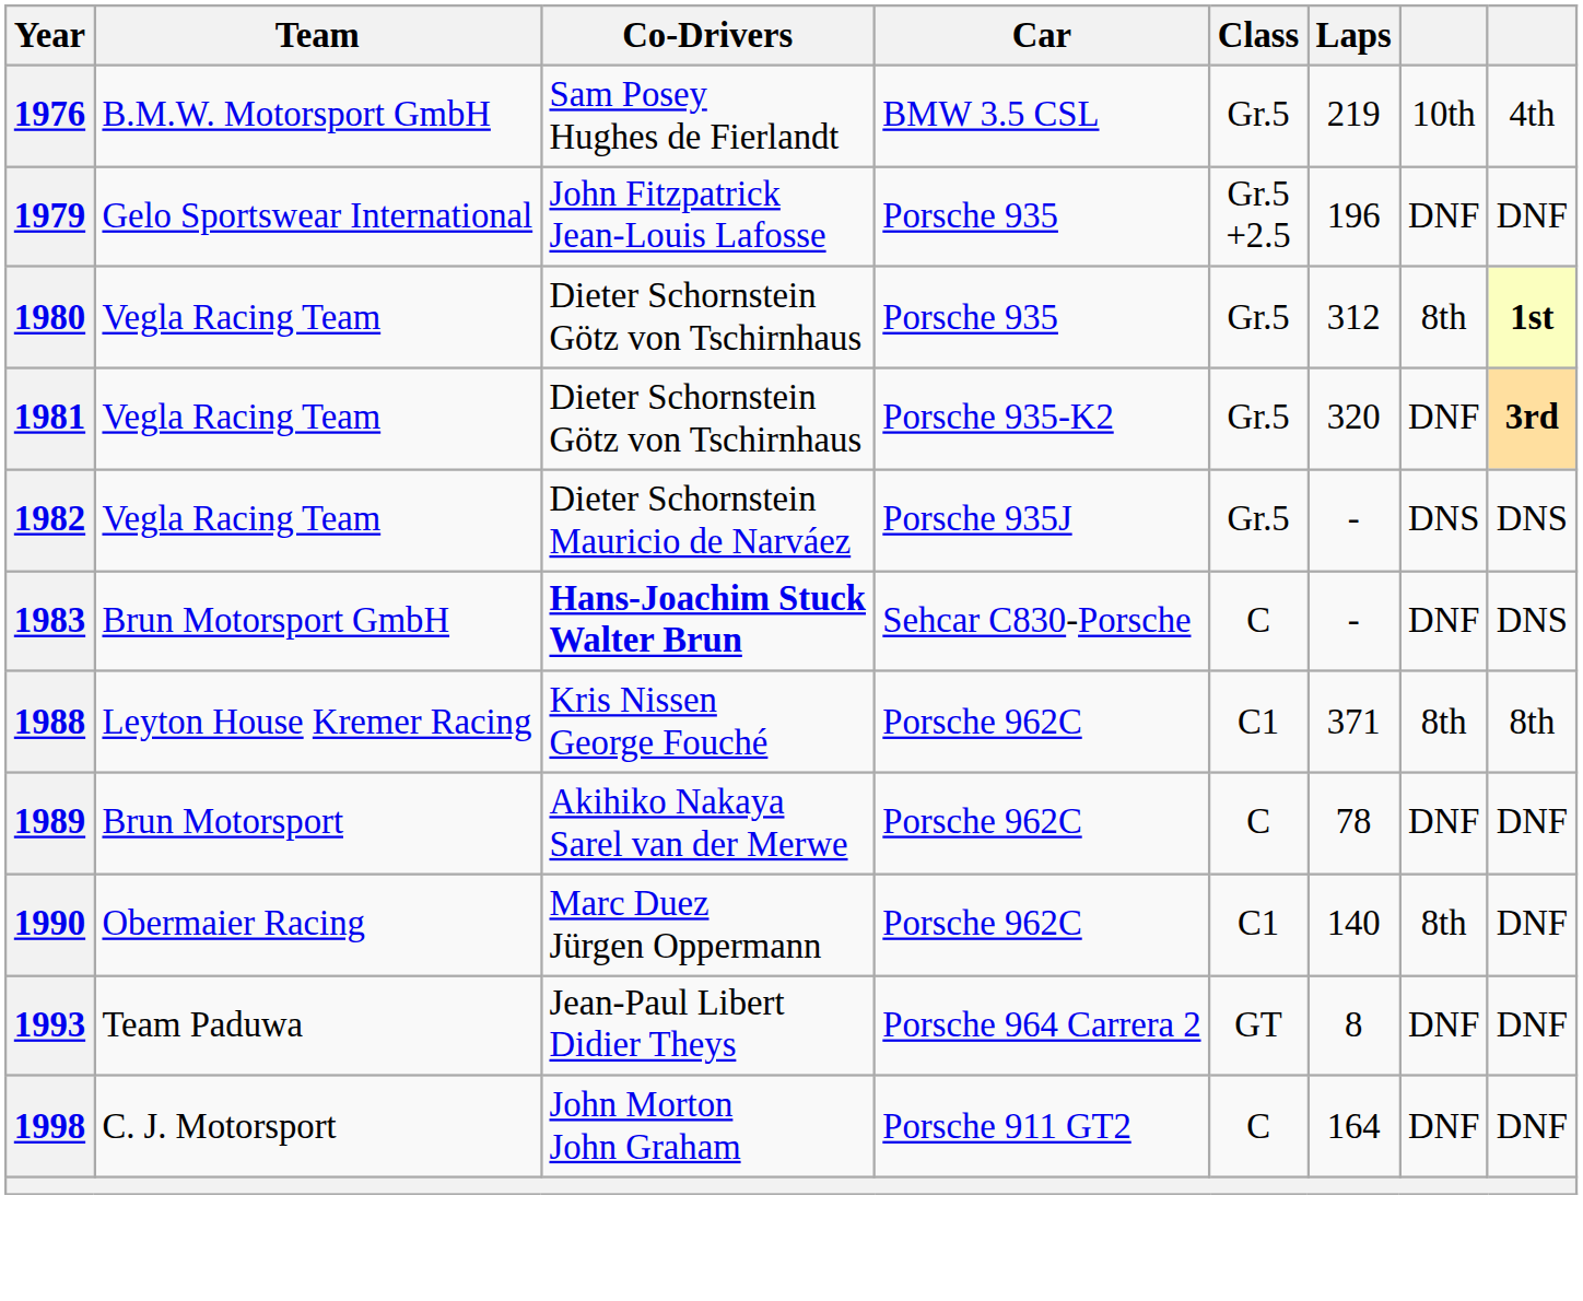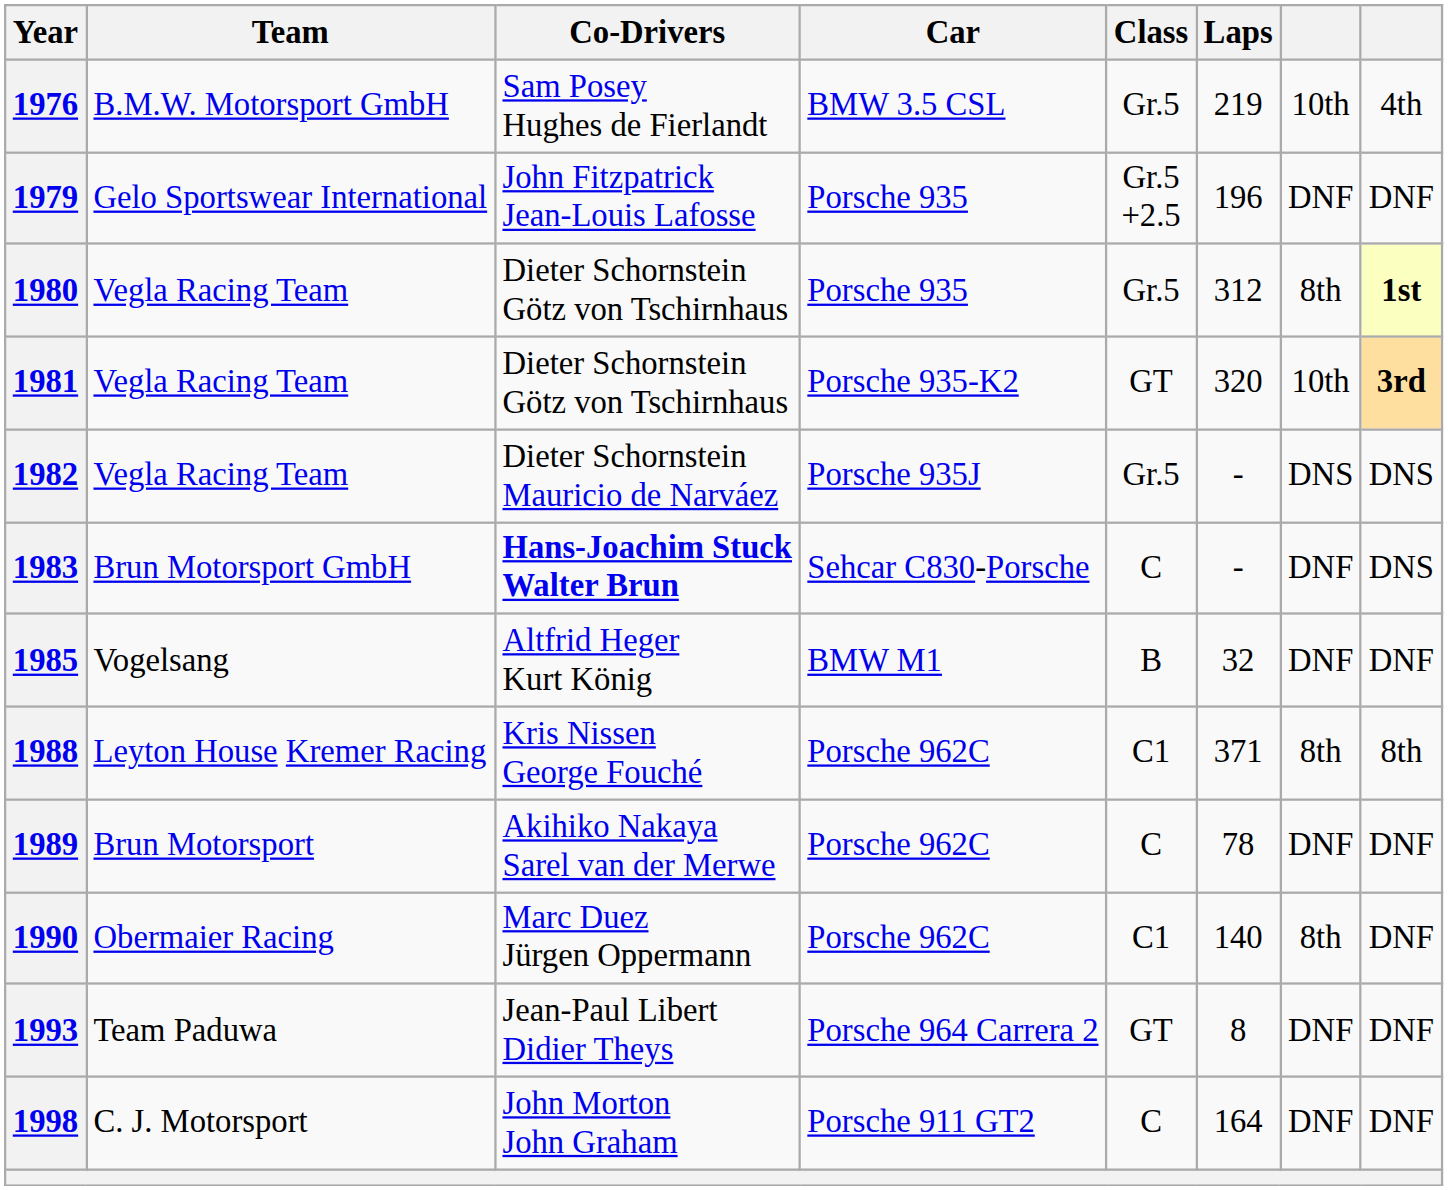 <table class="wikitable" style="text-align:center; font-size:90%">
 <tr>
 <th>Year</th>
 <th>Team</th>
 <th>Co-Drivers</th>
 <th>Car</th>
 <th>Class</th>
 <th>Laps</th>
 <th></th>
 <th></th>
 </tr>
 <tr>
 <th><a href='#'>1976</a></th>
 <td align="left"> <a href='#'>B.M.W. Motorsport GmbH</a></td>
 <td align="left"> <a href='#'>Sam Posey</a><br> Hughes de Fierlandt</td>
 <td align="left"><a href='#'>BMW 3.5 CSL</a></td>
 <td>Gr.5</td>
 <td>219</td>
 <td>10th</td>
 <td>4th</td>
 </tr>
 <tr>
 <th><a href='#'>1979</a></th>
 <td align="left"> <a href='#'>Gelo Sportswear International</a></td>
 <td align="left"> <a href='#'>John Fitzpatrick</a><br> <a href='#'>Jean-Louis Lafosse</a></td>
 <td align="left"><a href='#'>Porsche 935</a></td>
 <td>Gr.5<br>+2.5</td>
 <td>196</td>
 <td>DNF</td>
 <td>DNF</td>
 </tr>
 <tr>
 <th><a href='#'>1980</a></th>
 <td align="left"> <a href='#'>Vegla Racing Team</a></td>
 <td align="left"> Dieter Schornstein<br> Götz von Tschirnhaus</td>
 <td align="left"><a href='#'>Porsche 935</a></td>
 <td>Gr.5</td>
 <td>312</td>
 <td>8th</td>
 <td style="background:#FBFFBF;"><strong>1st</strong></td>
 </tr>
 <tr>
 <th><a href='#'>1981</a></th>
 <td align="left"> <a href='#'>Vegla Racing Team</a></td>
 <td align="left"> Dieter Schornstein<br> Götz von Tschirnhaus</td>
 <td align="left"><a href='#'>Porsche 935-K2</a></td>
-<td>Gr.5</td>
+<td>GT</td>
 <td>320</td>
-<td>DNF</td>
+<td>10th</td>
 <td style="background:#FFDF9F;"><strong>3rd</strong></td>
 </tr>
 <tr>
 <th><a href='#'>1982</a></th>
 <td align="left"> <a href='#'>Vegla Racing Team</a></td>
 <td align="left"> Dieter Schornstein<br> <a href='#'>Mauricio de Narváez</a></td>
 <td align="left"><a href='#'>Porsche 935J</a></td>
 <td>Gr.5</td>
 <td>-</td>
 <td>DNS</td>
 <td>DNS</td>
 </tr>
 <tr>
 <th><a href='#'>1983</a></th>
 <td align="left"> <a href='#'>Brun Motorsport GmbH</a></td>
 <td align="left"><strong> <a href='#'>Hans-Joachim Stuck</a><br> <a href='#'>Walter Brun</a></strong></td>
 <td align="left"><a href='#'>Sehcar C830</a>-<a href='#'>Porsche</a></td>
 <td>C</td>
 <td>-</td>
 <td>DNF</td>
 <td>DNS</td>
+</tr>
+<tr>
+<th><a href='#'>1985</a></th>
+<td align="left"> Vogelsang</td>
+<td align="left"> <a href='#'>Altfrid Heger</a><br> Kurt König</td>
+<td align="left"><a href='#'>BMW M1</a></td>
+<td>B</td>
+<td>32</td>
+<td>DNF</td>
+<td>DNF</td>
 </tr>
 <tr>
 <th><a href='#'>1988</a></th>
 <td align="left"> <a href='#'>Leyton House</a> <a href='#'>Kremer Racing</a></td>
 <td align="left"> <a href='#'>Kris Nissen</a><br> <a href='#'>George Fouché</a></td>
 <td align="left"><a href='#'>Porsche 962C</a></td>
 <td>C1</td>
 <td>371</td>
 <td>8th</td>
 <td>8th</td>
 </tr>
 <tr>
 <th><a href='#'>1989</a></th>
 <td align="left"> <a href='#'>Brun Motorsport</a></td>
 <td align="left"> <a href='#'>Akihiko Nakaya</a><br> <a href='#'>Sarel van der Merwe</a></td>
 <td align="left"><a href='#'>Porsche 962C</a></td>
 <td>C</td>
 <td>78</td>
 <td>DNF</td>
 <td>DNF</td>
 </tr>
 <tr>
 <th><a href='#'>1990</a></th>
 <td align="left"> <a href='#'>Obermaier Racing</a></td>
 <td align="left"> <a href='#'>Marc Duez</a><br> Jürgen Oppermann</td>
 <td align="left"><a href='#'>Porsche 962C</a></td>
 <td>C1</td>
 <td>140</td>
 <td>8th</td>
 <td>DNF</td>
 </tr>
 <tr>
 <th><a href='#'>1993</a></th>
 <td align="left"> Team Paduwa</td>
 <td align="left"> Jean-Paul Libert<br> <a href='#'>Didier Theys</a></td>
 <td align="left"><a href='#'>Porsche 964 Carrera 2</a></td>
 <td>GT</td>
 <td>8</td>
 <td>DNF</td>
 <td>DNF</td>
 </tr>
 <tr>
 <th><a href='#'>1998</a></th>
 <td align="left"> C. J. Motorsport</td>
 <td align="left"> <a href='#'>John Morton</a><br> <a href='#'>John Graham</a></td>
 <td align="left"><a href='#'>Porsche 911 GT2</a></td>
 <td>C</td>
 <td>164</td>
 <td>DNF</td>
 <td>DNF</td>
 </tr>
 <tr>
 <th colspan="8"></th>
 </tr>
 </table>
